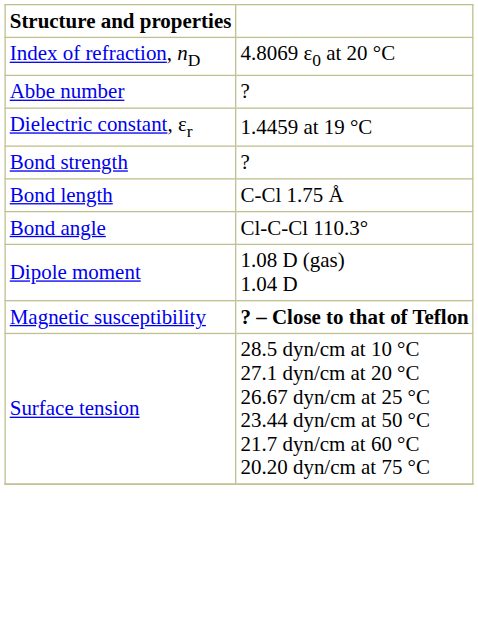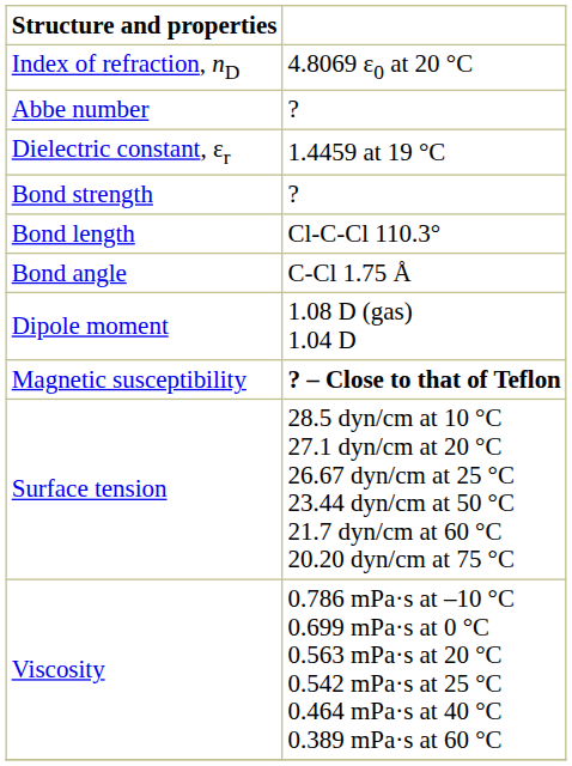 <table border="1" cellspacing="0" cellpadding="3" style="margin: 0 0 0 0.5em; background: #FFFFFF; border-collapse: collapse; border-color: #C0C090;">
 <tr>
 <th>Structure and properties</th>
 </tr>
 <tr>
 <td><a href='#'>Index of refraction</a>, <em>n</em><sub>D</sub></td>
 <td>4.8069 ε<sub>0</sub> at 20 °C </td>
 </tr>
 <tr>
 <td><a href='#'>Abbe number</a></td>
 <td>? </td>
 </tr>
 <tr>
 <td><a href='#'>Dielectric constant</a>, ε<sub>r</sub></td>
 <td>1.4459 at 19 °C </td>
 </tr>
 <tr>
 <td><a href='#'>Bond strength</a></td>
 <td>? </td>
 </tr>
 <tr>
 <td><a href='#'>Bond length</a></td>
-<td>C-Cl 1.75 Å </td>
+<td>Cl-C-Cl 110.3° </td>
 </tr>
 <tr>
 <td><a href='#'>Bond angle</a></td>
-<td>Cl-C-Cl 110.3° </td>
+<td>C-Cl 1.75 Å </td>
 </tr>
 <tr>
 <td><a href='#'>Dipole moment</a></td>
 <td>1.08 D (gas)<br>1.04 D</td>
 </tr>
 <tr>
 <td><a href='#'>Magnetic susceptibility</a></td>
 <td><strong>? – Close to that of Teflon </strong></td>
 </tr>
 <tr>
 <td><a href='#'>Surface tension</a></td>
 <td>28.5 dyn/cm at 10 °C<br>27.1 dyn/cm at 20 °C<br>26.67 dyn/cm at 25 °C<br>23.44 dyn/cm at 50 °C<br>21.7 dyn/cm at 60 °C<br>20.20 dyn/cm at 75 °C</td>
 </tr>
 <tr>
+<td><a href='#'>Viscosity</a></td>
+<td>0.786 mPa·s at –10 °C<br>0.699 mPa·s at 0 °C<br>0.563 mPa·s at 20 °C<br>0.542 mPa·s at 25 °C<br>0.464 mPa·s at 40 °C<br>0.389 mPa·s at 60 °C</td>
+</tr>
+<tr>
 </tr>
 </table>
